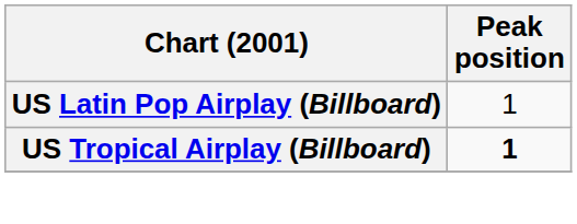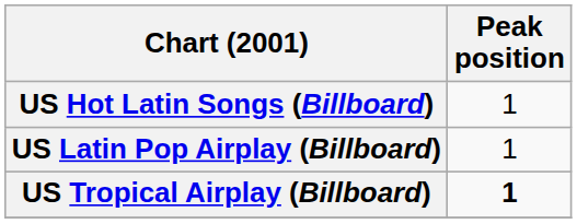 <table class="wikitable plainrowheaders" style="text-align:center">
 <tr>
 <th scope="col">Chart (2001)</th>
 <th scope="col">Peak<br>position</th>
+</tr>
+<tr>
+<th scope="row">US <a href='#'>Hot Latin Songs</a> (<em><a href='#'>Billboard</a></em>)</th>
+<td>1</td>
 </tr>
 <tr>
 <th scope="row">US <a href='#'>Latin Pop Airplay</a> (<em>Billboard</em>)</th>
 <td>1</td>
 </tr>
 <tr>
 <th scope="row">US <a href='#'>Tropical Airplay</a> (<em>Billboard</em>)</th>
 <td><strong>1</strong></td>
 </tr>
 <tr>
 </tr>
 </table>
